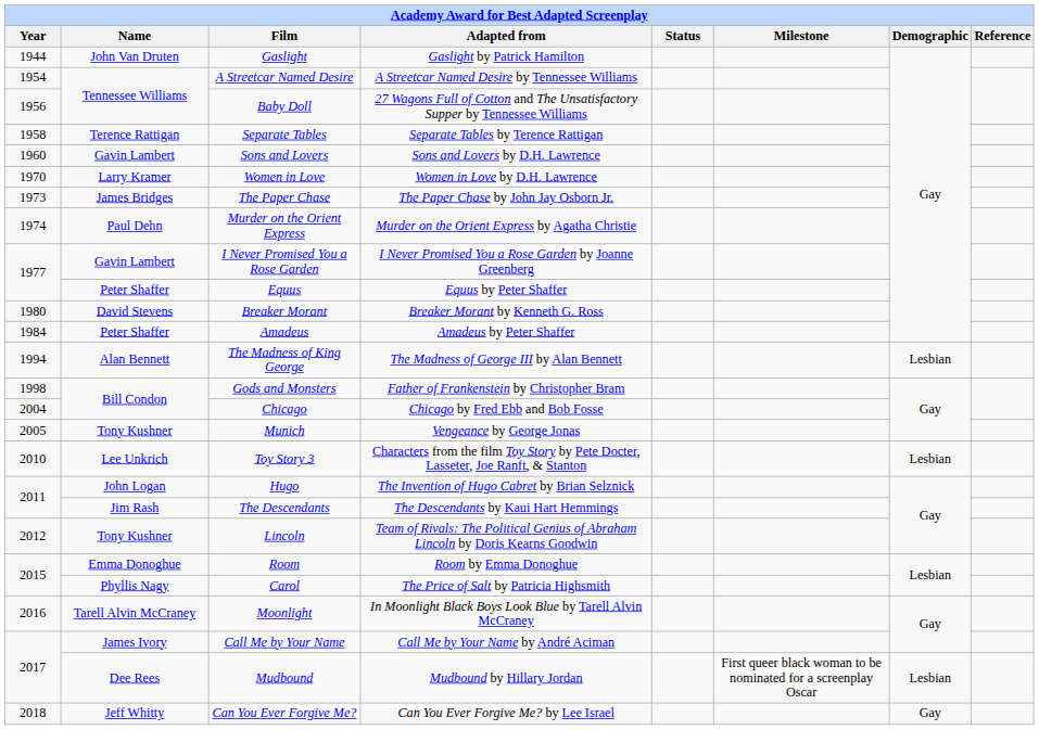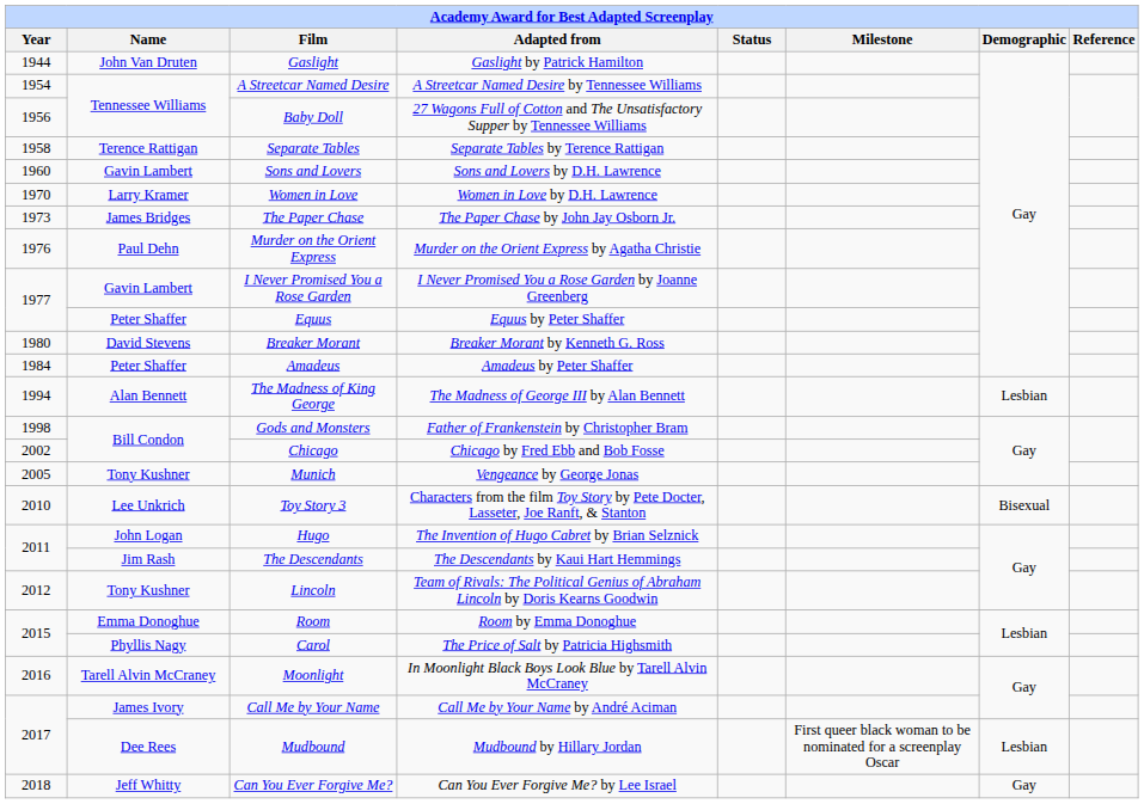 <table class="wikitable" style="text-align: center">
 <tr style="background:#bfd7ff;">
 <td colspan="8" style="text-align:center;"><strong><a href='#'>Academy Award for Best Adapted Screenplay</a></strong></td>
 </tr>
 <tr style="background:#ebf5ff;">
 <th style="width:075px;">Year</th>
 <th style="width:225px;">Name</th>
 <th style="width:225px;">Film</th>
 <th style="width:475px;">Adapted from</th>
 <th style="width:080px;">Status</th>
 <th style="width:275px;">Milestone</th>
 <th width="50">Demographic</th>
 <th width="50">Reference</th>
 </tr>
 <tr>
 <td>1944</td>
 <td><a href='#'>John Van Druten</a></td>
 <td><em><a href='#'>Gaslight</a></em></td>
 <td><em><a href='#'>Gaslight</a></em> by <a href='#'>Patrick Hamilton</a></td>
 <td></td>
 <td></td>
 <td rowspan="12">Gay</td>
 <td></td>
 </tr>
 <tr>
 <td>1954</td>
 <td rowspan=2><a href='#'>Tennessee Williams</a></td>
 <td><em><a href='#'>A Streetcar Named Desire</a></em></td>
 <td><em><a href='#'>A Streetcar Named Desire</a></em> by <a href='#'>Tennessee Williams</a></td>
 <td></td>
 <td></td>
 <td rowspan=2></td>
 </tr>
 <tr>
 <td>1956</td>
 <td><em><a href='#'>Baby Doll</a></em></td>
 <td><em><a href='#'>27 Wagons Full of Cotton</a></em> and <em>The Unsatisfactory Supper</em> by <a href='#'>Tennessee Williams</a></td>
 <td></td>
 <td></td>
 </tr>
 <tr>
 <td>1958</td>
 <td><a href='#'>Terence Rattigan</a></td>
 <td><em><a href='#'>Separate Tables</a></em></td>
 <td><em><a href='#'>Separate Tables</a></em> by <a href='#'>Terence Rattigan</a></td>
 <td></td>
 <td></td>
 <td></td>
 </tr>
 <tr>
 <td>1960</td>
 <td><a href='#'>Gavin Lambert</a></td>
 <td><em><a href='#'>Sons and Lovers</a></em></td>
 <td><em><a href='#'>Sons and Lovers</a></em> by <a href='#'>D.H. Lawrence</a></td>
 <td></td>
 <td></td>
 <td></td>
 </tr>
 <tr>
 <td>1970</td>
 <td><a href='#'>Larry Kramer</a></td>
 <td><em><a href='#'>Women in Love</a></em></td>
 <td><em><a href='#'>Women in Love</a></em> by <a href='#'>D.H. Lawrence</a></td>
 <td></td>
 <td></td>
 <td></td>
 </tr>
 <tr>
 <td>1973</td>
 <td><a href='#'>James Bridges</a></td>
 <td><em><a href='#'>The Paper Chase</a></em></td>
 <td><em><a href='#'>The Paper Chase</a></em> by <a href='#'>John Jay Osborn Jr.</a></td>
 <td></td>
 <td></td>
 <td></td>
 </tr>
 <tr>
-<td>1974</td>
+<td>1976</td>
 <td><a href='#'>Paul Dehn</a></td>
 <td><em><a href='#'>Murder on the Orient Express</a></em></td>
 <td><em><a href='#'>Murder on the Orient Express</a></em> by <a href='#'>Agatha Christie</a></td>
 <td></td>
 <td></td>
 <td></td>
 </tr>
 <tr>
 <td rowspan=2>1977</td>
 <td><a href='#'>Gavin Lambert</a></td>
 <td><em><a href='#'>I Never Promised You a Rose Garden</a></em></td>
 <td><em><a href='#'>I Never Promised You a Rose Garden</a></em> by <a href='#'>Joanne Greenberg</a></td>
 <td></td>
 <td></td>
 <td></td>
 </tr>
 <tr>
 <td><a href='#'>Peter Shaffer</a></td>
 <td><em><a href='#'>Equus</a></em></td>
 <td><em><a href='#'>Equus</a></em> by <a href='#'>Peter Shaffer</a></td>
 <td></td>
 <td></td>
 <td></td>
 </tr>
 <tr>
 <td>1980</td>
 <td><a href='#'>David Stevens</a></td>
 <td><em><a href='#'>Breaker Morant</a></em></td>
 <td><em><a href='#'>Breaker Morant</a></em> by <a href='#'>Kenneth G. Ross</a></td>
 <td></td>
 <td></td>
 <td></td>
 </tr>
 <tr>
 <td>1984</td>
 <td><a href='#'>Peter Shaffer</a></td>
 <td><em><a href='#'>Amadeus</a></em></td>
 <td><em><a href='#'>Amadeus</a></em> by <a href='#'>Peter Shaffer</a></td>
 <td></td>
 <td></td>
 <td></td>
 </tr>
 <tr>
 <td>1994</td>
 <td><a href='#'>Alan Bennett</a></td>
 <td><em><a href='#'>The Madness of King George</a></em></td>
 <td><em><a href='#'>The Madness of George III</a></em> by <a href='#'>Alan Bennett</a></td>
 <td></td>
 <td></td>
 <td>Lesbian</td>
 <td></td>
 </tr>
 <tr>
 <td>1998</td>
 <td rowspan=2><a href='#'>Bill Condon</a></td>
 <td><em><a href='#'>Gods and Monsters</a></em></td>
 <td><em><a href='#'>Father of Frankenstein</a></em> by <a href='#'>Christopher Bram</a></td>
 <td></td>
 <td></td>
 <td rowspan="3">Gay</td>
 <td rowspan=2></td>
 </tr>
 <tr>
-<td>2004</td>
+<td>2002</td>
 <td><em><a href='#'>Chicago</a></em></td>
 <td><em><a href='#'>Chicago</a></em> by <a href='#'>Fred Ebb</a> and <a href='#'>Bob Fosse</a></td>
 <td></td>
 <td></td>
 </tr>
 <tr>
 <td>2005</td>
 <td><a href='#'>Tony Kushner</a></td>
 <td><em><a href='#'>Munich</a></em></td>
 <td><em><a href='#'>Vengeance</a></em> by <a href='#'>George Jonas</a></td>
 <td></td>
 <td></td>
 <td></td>
 </tr>
 <tr>
 <td>2010</td>
 <td><a href='#'>Lee Unkrich</a></td>
 <td><em><a href='#'>Toy Story 3</a></em></td>
 <td><a href='#'>Characters</a> from the film <em><a href='#'>Toy Story</a></em> by <a href='#'>Pete Docter</a>, <a href='#'>Lasseter</a>, <a href='#'>Joe Ranft</a>, & <a href='#'>Stanton</a></td>
 <td></td>
 <td></td>
-<td>Lesbian</td>
+<td>Bisexual</td>
 <td></td>
 </tr>
 <tr>
 <td rowspan="2">2011</td>
 <td><a href='#'>John Logan</a></td>
 <td><em><a href='#'>Hugo</a></em></td>
 <td><em><a href='#'>The Invention of Hugo Cabret</a></em> by <a href='#'>Brian Selznick</a></td>
 <td></td>
 <td></td>
 <td rowspan="3">Gay</td>
 <td></td>
 </tr>
 <tr>
 <td><a href='#'>Jim Rash</a></td>
 <td><em><a href='#'>The Descendants</a></em></td>
 <td><em><a href='#'>The Descendants</a></em> by <a href='#'>Kaui Hart Hemmings</a></td>
 <td></td>
 <td></td>
 <td></td>
 </tr>
 <tr>
 <td>2012</td>
 <td><a href='#'>Tony Kushner</a></td>
 <td><em><a href='#'>Lincoln</a></em></td>
 <td><em><a href='#'>Team of Rivals: The Political Genius of Abraham Lincoln</a></em> by <a href='#'>Doris Kearns Goodwin</a></td>
 <td></td>
 <td></td>
 <td></td>
 </tr>
 <tr>
 <td rowspan=2>2015</td>
 <td><a href='#'>Emma Donoghue</a></td>
 <td><em><a href='#'>Room</a></em></td>
 <td><em><a href='#'>Room</a></em> by <a href='#'>Emma Donoghue</a></td>
 <td></td>
 <td></td>
 <td rowspan=2>Lesbian</td>
 <td></td>
 </tr>
 <tr>
 <td><a href='#'>Phyllis Nagy</a></td>
 <td><em><a href='#'>Carol</a></em></td>
 <td><em><a href='#'>The Price of Salt</a></em> by <a href='#'>Patricia Highsmith</a></td>
 <td></td>
 <td></td>
 <td></td>
 </tr>
 <tr>
 <td>2016</td>
 <td><a href='#'>Tarell Alvin McCraney</a></td>
 <td><em><a href='#'>Moonlight</a></em></td>
 <td><em>In Moonlight Black Boys Look Blue</em> by <a href='#'>Tarell Alvin McCraney</a></td>
 <td></td>
 <td></td>
 <td rowspan="2">Gay</td>
 <td></td>
 </tr>
 <tr>
 <td rowspan=2>2017</td>
 <td><a href='#'>James Ivory</a></td>
 <td><em><a href='#'>Call Me by Your Name</a></em></td>
 <td><em><a href='#'>Call Me by Your Name</a></em> by <a href='#'>André Aciman</a></td>
 <td></td>
 <td></td>
 <td></td>
 </tr>
 <tr>
 <td><a href='#'>Dee Rees</a></td>
 <td><em><a href='#'>Mudbound</a></em></td>
 <td><em><a href='#'>Mudbound</a></em> by <a href='#'>Hillary Jordan</a></td>
 <td></td>
 <td>First queer black woman to be nominated for a screenplay Oscar</td>
 <td>Lesbian</td>
 <td></td>
 </tr>
 <tr>
 <td>2018</td>
 <td><a href='#'>Jeff Whitty</a></td>
 <td><em><a href='#'>Can You Ever Forgive Me?</a></em></td>
 <td><em>Can You Ever Forgive Me?</em> by <a href='#'>Lee Israel</a></td>
 <td></td>
 <td></td>
 <td rowspan=2>Gay</td>
 <td></td>
 </tr>
 </table>
